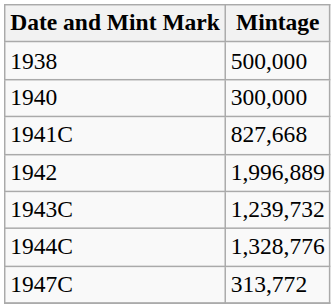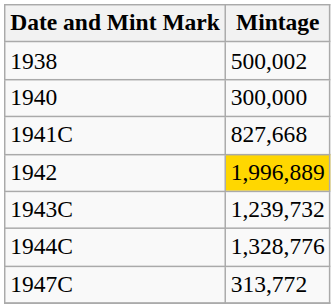 <table class="wikitable">
 <tr>
 <th>Date and Mint Mark</th>
 <th>Mintage</th>
 </tr>
 <tr>
 <td>1938</td>
-<td>500,000</td>
+<td>500,002</td>
 </tr>
 <tr>
 <td>1940</td>
 <td>300,000</td>
 </tr>
 <tr>
 <td>1941C</td>
 <td>827,668</td>
 </tr>
 <tr>
 <td>1942</td>
-<td>1,996,889</td>
+<td style="background: gold;">1,996,889</td>
 </tr>
 <tr>
 <td>1943C</td>
 <td>1,239,732</td>
 </tr>
 <tr>
 <td>1944C</td>
 <td>1,328,776</td>
 </tr>
 <tr>
 <td>1947C</td>
 <td>313,772</td>
 </tr>
 <tr>
 </tr>
 </table>
